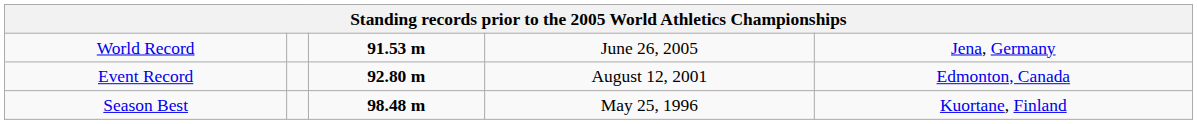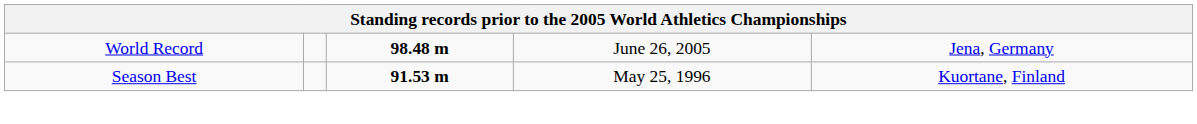 <table class="wikitable" style=" text-align:center; font-size:110%;" width="95%">
 <tr>
 <th colspan="5">Standing records prior to the 2005 World Athletics Championships</th>
 </tr>
 <tr>
 <td><a href='#'>World Record</a></td>
 <td></td>
-<td><strong>91.53 m </strong></td>
+<td><strong>98.48 m </strong></td>
 <td>June 26, 2005</td>
 <td> <a href='#'>Jena</a>, <a href='#'>Germany</a></td>
 </tr>
 <tr>
-<td><a href='#'>Event Record</a></td>
-<td></td>
-<td><strong>92.80 m </strong></td>
-<td>August 12, 2001</td>
-<td> <a href='#'>Edmonton, Canada</a></td>
-</tr>
-<tr>
 <td><a href='#'>Season Best</a></td>
 <td></td>
-<td><strong>98.48 m </strong></td>
+<td><strong>91.53 m </strong></td>
 <td>May 25, 1996</td>
 <td> <a href='#'>Kuortane</a>, <a href='#'>Finland</a></td>
 </tr>
 </table>
